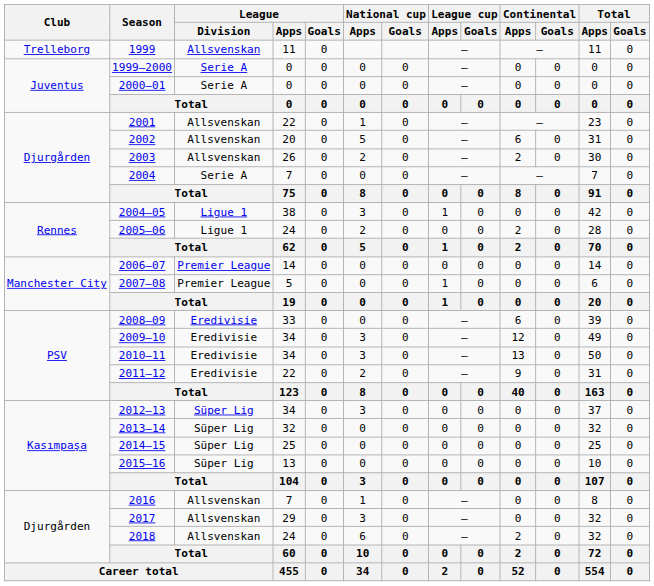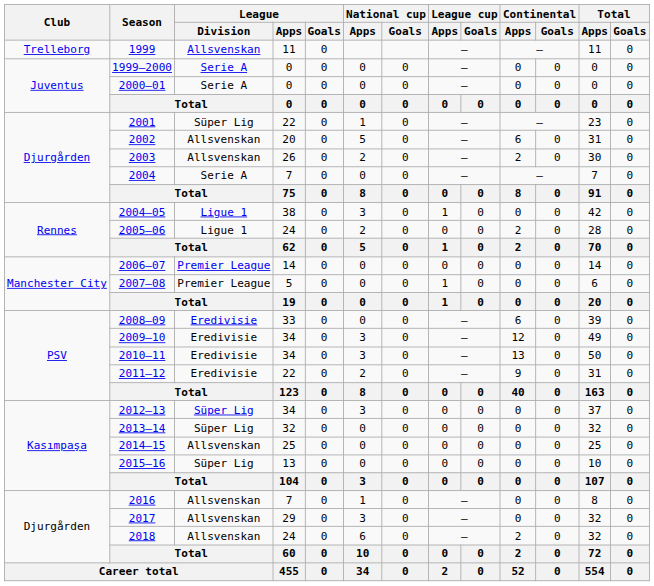 <table class="wikitable" style="text-align:center">
 <tr>
 <th rowspan="2">Club</th>
 <th rowspan="2">Season</th>
 <th colspan="3">League</th>
 <th colspan="2">National cup</th>
 <th colspan="2">League cup</th>
 <th colspan="2">Continental</th>
 <th colspan="2">Total</th>
 </tr>
 <tr>
 <th>Division</th>
 <th>Apps</th>
 <th>Goals</th>
 <th>Apps</th>
 <th>Goals</th>
 <th>Apps</th>
 <th>Goals</th>
 <th>Apps</th>
 <th>Goals</th>
 <th>Apps</th>
 <th>Goals</th>
 </tr>
 <tr>
 <td><a href='#'>Trelleborg</a></td>
 <td><a href='#'>1999</a></td>
 <td><a href='#'>Allsvenskan</a></td>
 <td>11</td>
 <td>0</td>
 <td></td>
 <td></td>
 <td colspan="2">–</td>
 <td colspan="2">–</td>
 <td>11</td>
 <td>0</td>
 </tr>
 <tr>
 <td rowspan="3"><a href='#'>Juventus</a></td>
 <td><a href='#'>1999–2000</a></td>
 <td><a href='#'>Serie A</a></td>
 <td>0</td>
 <td>0</td>
 <td>0</td>
 <td>0</td>
 <td colspan="2">–</td>
 <td>0</td>
 <td>0</td>
 <td>0</td>
 <td>0</td>
 </tr>
 <tr>
 <td><a href='#'>2000–01</a></td>
 <td>Serie A</td>
 <td>0</td>
 <td>0</td>
 <td>0</td>
 <td>0</td>
 <td colspan="2">–</td>
 <td>0</td>
 <td>0</td>
 <td>0</td>
 <td>0</td>
 </tr>
 <tr>
 <th colspan="2">Total</th>
 <th>0</th>
 <th>0</th>
 <th>0</th>
 <th>0</th>
 <th>0</th>
 <th>0</th>
 <th>0</th>
 <th>0</th>
 <th>0</th>
 <th>0</th>
 </tr>
 <tr>
 <td rowspan="5"><a href='#'>Djurgården</a></td>
 <td><a href='#'>2001</a></td>
-<td>Allsvenskan</td>
+<td>Süper Lig</td>
 <td>22</td>
 <td>0</td>
 <td>1</td>
 <td>0</td>
 <td colspan="2">–</td>
 <td colspan="2">–</td>
 <td>23</td>
 <td>0</td>
 </tr>
 <tr>
 <td><a href='#'>2002</a></td>
 <td>Allsvenskan</td>
 <td>20</td>
 <td>0</td>
 <td>5</td>
 <td>0</td>
 <td colspan="2">–</td>
 <td>6</td>
 <td>0</td>
 <td>31</td>
 <td>0</td>
 </tr>
 <tr>
 <td><a href='#'>2003</a></td>
 <td>Allsvenskan</td>
 <td>26</td>
 <td>0</td>
 <td>2</td>
 <td>0</td>
 <td colspan="2">–</td>
 <td>2</td>
 <td>0</td>
 <td>30</td>
 <td>0</td>
 </tr>
 <tr>
 <td><a href='#'>2004</a></td>
 <td>Serie A</td>
 <td>7</td>
 <td>0</td>
 <td>0</td>
 <td>0</td>
 <td colspan="2">–</td>
 <td colspan="2">–</td>
 <td>7</td>
 <td>0</td>
 </tr>
 <tr>
 <th colspan="2">Total</th>
 <th>75</th>
 <th>0</th>
 <th>8</th>
 <th>0</th>
 <th>0</th>
 <th>0</th>
 <th>8</th>
 <th>0</th>
 <th>91</th>
 <th>0</th>
 </tr>
 <tr>
 <td rowspan="3"><a href='#'>Rennes</a></td>
 <td><a href='#'>2004–05</a></td>
 <td><a href='#'>Ligue 1</a></td>
 <td>38</td>
 <td>0</td>
 <td>3</td>
 <td>0</td>
 <td>1</td>
 <td>0</td>
 <td>0</td>
 <td>0</td>
 <td>42</td>
 <td>0</td>
 </tr>
 <tr>
 <td><a href='#'>2005–06</a></td>
 <td>Ligue 1</td>
 <td>24</td>
 <td>0</td>
 <td>2</td>
 <td>0</td>
 <td>0</td>
 <td>0</td>
 <td>2</td>
 <td>0</td>
 <td>28</td>
 <td>0</td>
 </tr>
 <tr>
 <th colspan="2">Total</th>
 <th>62</th>
 <th>0</th>
 <th>5</th>
 <th>0</th>
 <th>1</th>
 <th>0</th>
 <th>2</th>
 <th>0</th>
 <th>70</th>
 <th>0</th>
 </tr>
 <tr>
 <td rowspan="3"><a href='#'>Manchester City</a></td>
 <td><a href='#'>2006–07</a></td>
 <td><a href='#'>Premier League</a></td>
 <td>14</td>
 <td>0</td>
 <td>0</td>
 <td>0</td>
 <td>0</td>
 <td>0</td>
 <td>0</td>
 <td>0</td>
 <td>14</td>
 <td>0</td>
 </tr>
 <tr>
 <td><a href='#'>2007–08</a></td>
 <td>Premier League</td>
 <td>5</td>
 <td>0</td>
 <td>0</td>
 <td>0</td>
 <td>1</td>
 <td>0</td>
 <td>0</td>
 <td>0</td>
 <td>6</td>
 <td>0</td>
 </tr>
 <tr>
 <th colspan="2">Total</th>
 <th>19</th>
 <th>0</th>
 <th>0</th>
 <th>0</th>
 <th>1</th>
 <th>0</th>
 <th>0</th>
 <th>0</th>
 <th>20</th>
 <th>0</th>
 </tr>
 <tr>
 <td rowspan="5"><a href='#'>PSV</a></td>
 <td><a href='#'>2008–09</a></td>
 <td><a href='#'>Eredivisie</a></td>
 <td>33</td>
 <td>0</td>
 <td>0</td>
 <td>0</td>
 <td colspan="2">–</td>
 <td>6</td>
 <td>0</td>
 <td>39</td>
 <td>0</td>
 </tr>
 <tr>
 <td><a href='#'>2009–10</a></td>
 <td>Eredivisie</td>
 <td>34</td>
 <td>0</td>
 <td>3</td>
 <td>0</td>
 <td colspan="2">–</td>
 <td>12</td>
 <td>0</td>
 <td>49</td>
 <td>0</td>
 </tr>
 <tr>
 <td><a href='#'>2010–11</a></td>
 <td>Eredivisie</td>
 <td>34</td>
 <td>0</td>
 <td>3</td>
 <td>0</td>
 <td colspan="2">–</td>
 <td>13</td>
 <td>0</td>
 <td>50</td>
 <td>0</td>
 </tr>
 <tr>
 <td><a href='#'>2011–12</a></td>
 <td>Eredivisie</td>
 <td>22</td>
 <td>0</td>
 <td>2</td>
 <td>0</td>
 <td colspan="2">–</td>
 <td>9</td>
 <td>0</td>
 <td>31</td>
 <td>0</td>
 </tr>
 <tr>
 <th colspan="2">Total</th>
 <th>123</th>
 <th>0</th>
 <th>8</th>
 <th>0</th>
 <th>0</th>
 <th>0</th>
 <th>40</th>
 <th>0</th>
 <th>163</th>
 <th>0</th>
 </tr>
 <tr>
 <td rowspan="5"><a href='#'>Kasımpaşa</a></td>
 <td><a href='#'>2012–13</a></td>
 <td><a href='#'>Süper Lig</a></td>
 <td>34</td>
 <td>0</td>
 <td>3</td>
 <td>0</td>
 <td>0</td>
 <td>0</td>
 <td>0</td>
 <td>0</td>
 <td>37</td>
 <td>0</td>
 </tr>
 <tr>
 <td><a href='#'>2013–14</a></td>
 <td>Süper Lig</td>
 <td>32</td>
 <td>0</td>
 <td>0</td>
 <td>0</td>
 <td>0</td>
 <td>0</td>
 <td>0</td>
 <td>0</td>
 <td>32</td>
 <td>0</td>
 </tr>
 <tr>
 <td><a href='#'>2014–15</a></td>
-<td>Süper Lig</td>
+<td>Allsvenskan</td>
 <td>25</td>
 <td>0</td>
 <td>0</td>
 <td>0</td>
 <td>0</td>
 <td>0</td>
 <td>0</td>
 <td>0</td>
 <td>25</td>
 <td>0</td>
 </tr>
 <tr>
 <td><a href='#'>2015–16</a></td>
 <td>Süper Lig</td>
 <td>13</td>
 <td>0</td>
 <td>0</td>
 <td>0</td>
 <td>0</td>
 <td>0</td>
 <td>0</td>
 <td>0</td>
 <td>10</td>
 <td>0</td>
 </tr>
 <tr>
 <th colspan="2">Total</th>
 <th>104</th>
 <th>0</th>
 <th>3</th>
 <th>0</th>
 <th>0</th>
 <th>0</th>
 <th>0</th>
 <th>0</th>
 <th>107</th>
 <th>0</th>
 </tr>
 <tr>
 <td rowspan="4">Djurgården</td>
 <td><a href='#'>2016</a></td>
 <td>Allsvenskan</td>
 <td>7</td>
 <td>0</td>
 <td>1</td>
 <td>0</td>
 <td colspan="2">–</td>
 <td>0</td>
 <td>0</td>
 <td>8</td>
 <td>0</td>
 </tr>
 <tr>
 <td><a href='#'>2017</a></td>
 <td>Allsvenskan</td>
 <td>29</td>
 <td>0</td>
 <td>3</td>
 <td>0</td>
 <td colspan="2">–</td>
 <td>0</td>
 <td>0</td>
 <td>32</td>
 <td>0</td>
 </tr>
 <tr>
 <td><a href='#'>2018</a></td>
 <td>Allsvenskan</td>
 <td>24</td>
 <td>0</td>
 <td>6</td>
 <td>0</td>
 <td colspan="2">–</td>
 <td>2</td>
 <td>0</td>
 <td>32</td>
 <td>0</td>
 </tr>
 <tr>
 <th colspan="2">Total</th>
 <th>60</th>
 <th>0</th>
 <th>10</th>
 <th>0</th>
 <th>0</th>
 <th>0</th>
 <th>2</th>
 <th>0</th>
 <th>72</th>
 <th>0</th>
 </tr>
 <tr>
 <th colspan="3">Career total</th>
 <th>455</th>
 <th>0</th>
 <th>34</th>
 <th>0</th>
 <th>2</th>
 <th>0</th>
 <th>52</th>
 <th>0</th>
 <th>554</th>
 <th>0</th>
 </tr>
 </table>
